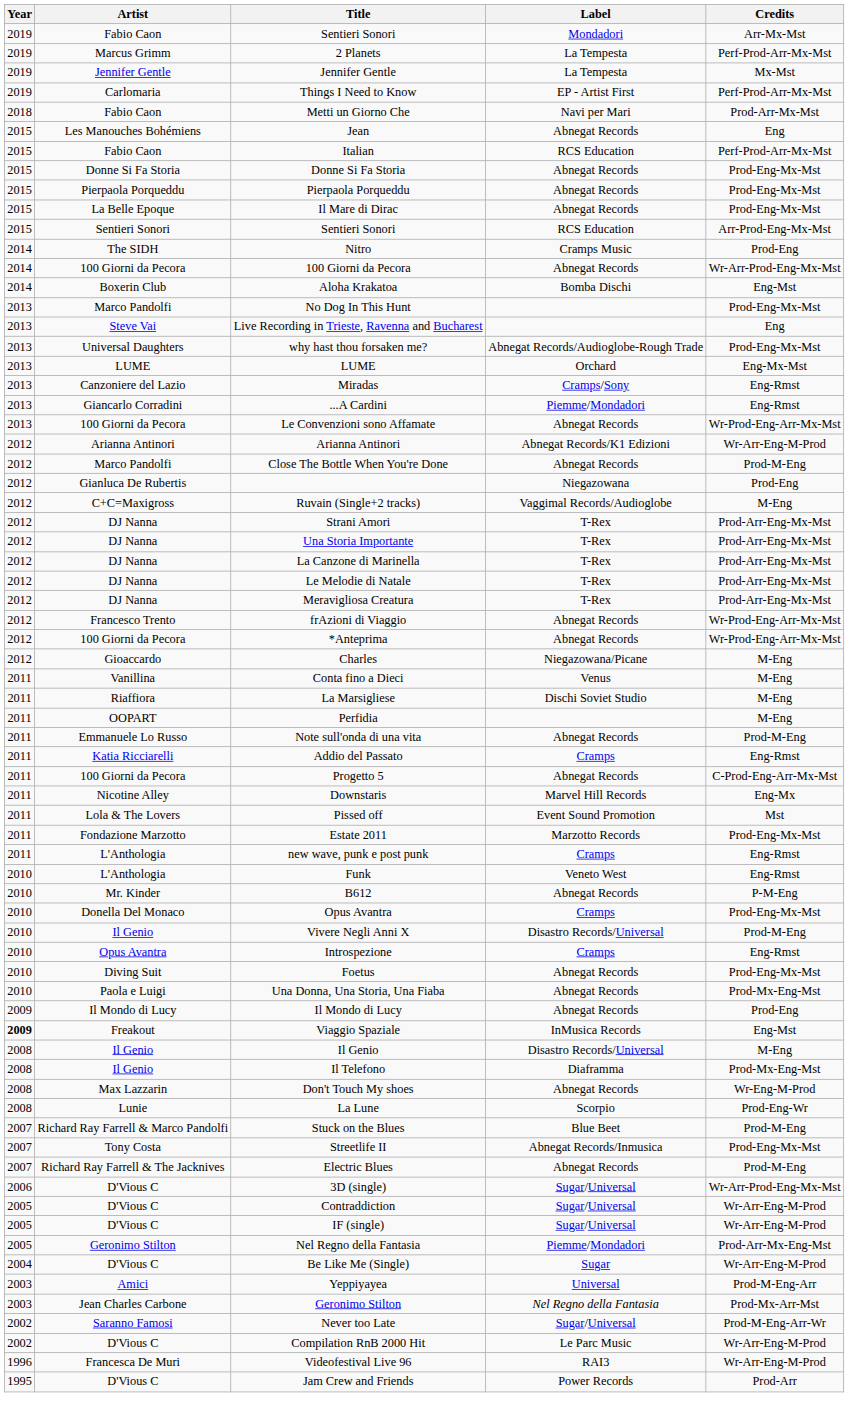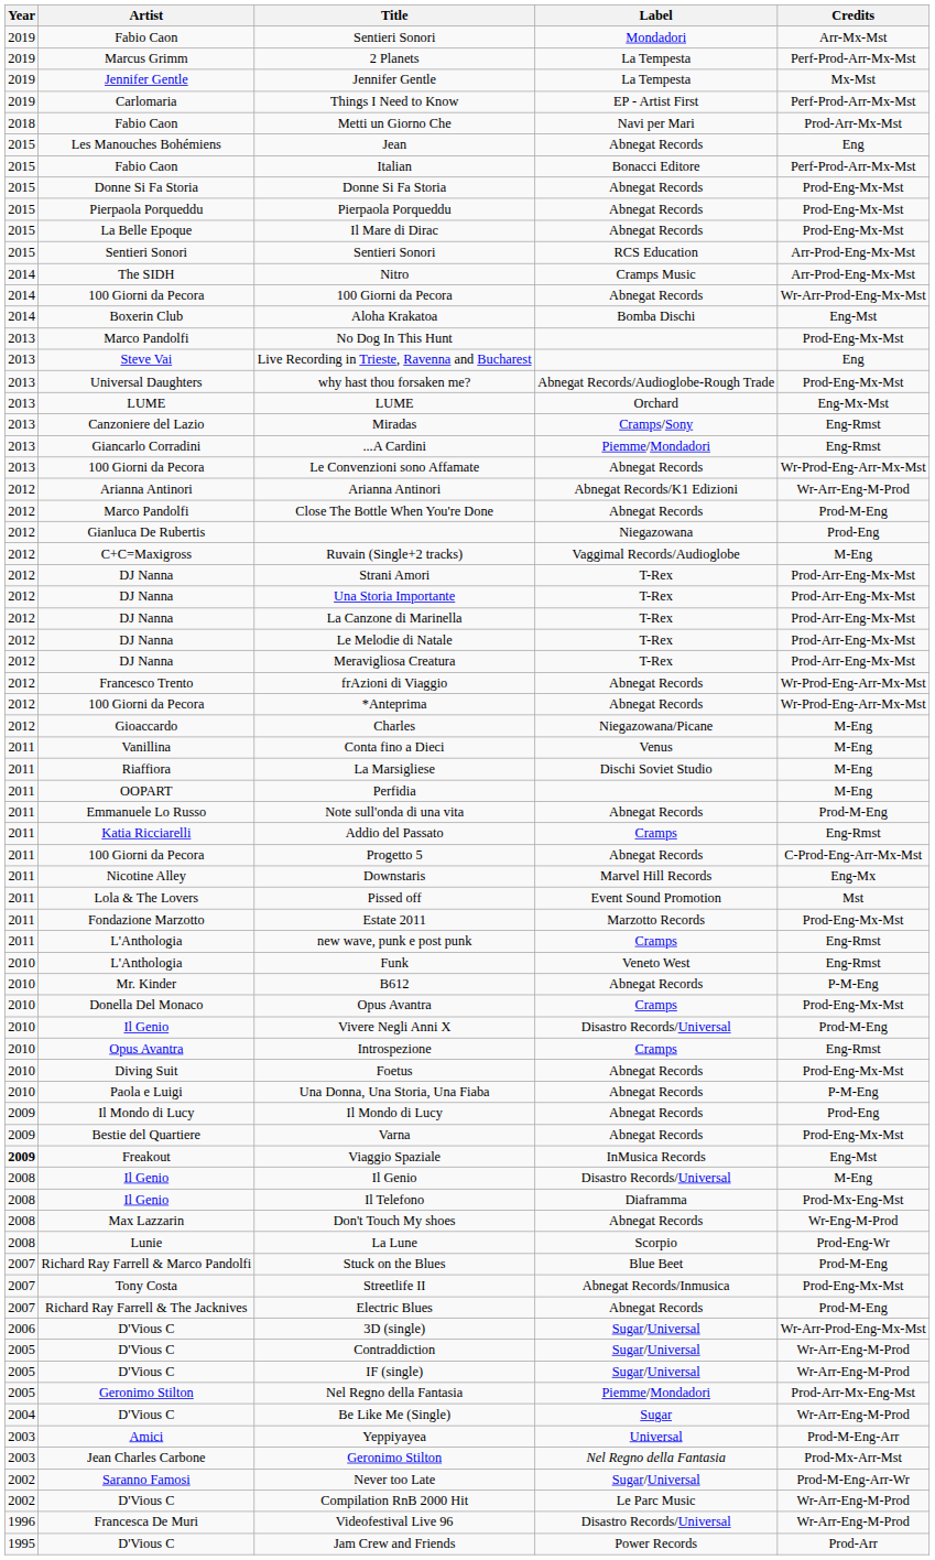 <table class="wikitable" style="text-align:center;">
 <tr>
 <th>Year</th>
 <th>Artist</th>
 <th>Title</th>
 <th>Label</th>
 <th>Credits</th>
 </tr>
 <tr>
 <td>2019</td>
 <td>Fabio Caon</td>
 <td>Sentieri Sonori</td>
 <td><a href='#'> Mondadori</a></td>
 <td>Arr-Mx-Mst</td>
 </tr>
 <tr>
 <td>2019</td>
 <td>Marcus Grimm</td>
 <td>2 Planets</td>
 <td>La Tempesta</td>
 <td>Perf-Prod-Arr-Mx-Mst</td>
 </tr>
 <tr>
 <td>2019</td>
 <td><a href='#'>Jennifer Gentle</a></td>
 <td>Jennifer Gentle</td>
 <td>La Tempesta</td>
 <td>Mx-Mst</td>
 </tr>
 <tr>
 <td>2019</td>
 <td>Carlomaria</td>
 <td>Things I Need to Know</td>
 <td>EP - Artist First</td>
 <td>Perf-Prod-Arr-Mx-Mst</td>
 </tr>
 <tr>
 <td>2018</td>
 <td>Fabio Caon</td>
 <td>Metti un Giorno Che</td>
 <td>Navi per Mari</td>
 <td>Prod-Arr-Mx-Mst</td>
 </tr>
 <tr>
 <td>2015</td>
 <td>Les Manouches Bohémiens</td>
 <td>Jean</td>
 <td>Abnegat Records</td>
 <td>Eng</td>
 </tr>
 <tr>
 <td>2015</td>
 <td>Fabio Caon</td>
 <td>Italian</td>
-<td>RCS Education</td>
+<td>Bonacci Editore</td>
 <td>Perf-Prod-Arr-Mx-Mst</td>
 </tr>
 <tr>
 <td>2015</td>
 <td>Donne Si Fa Storia</td>
 <td>Donne Si Fa Storia</td>
 <td>Abnegat Records</td>
 <td>Prod-Eng-Mx-Mst</td>
 </tr>
 <tr>
 <td>2015</td>
 <td>Pierpaola Porqueddu</td>
 <td>Pierpaola Porqueddu</td>
 <td>Abnegat Records</td>
 <td>Prod-Eng-Mx-Mst</td>
 </tr>
 <tr>
 <td>2015</td>
 <td>La Belle Epoque</td>
 <td>Il Mare di Dirac</td>
 <td>Abnegat Records</td>
 <td>Prod-Eng-Mx-Mst</td>
 </tr>
 <tr>
 <td>2015</td>
 <td>Sentieri Sonori</td>
 <td>Sentieri Sonori</td>
 <td>RCS Education</td>
 <td>Arr-Prod-Eng-Mx-Mst</td>
 </tr>
 <tr>
 <td>2014</td>
 <td>The SIDH</td>
 <td>Nitro</td>
 <td>Cramps Music</td>
-<td>Prod-Eng</td>
+<td>Arr-Prod-Eng-Mx-Mst</td>
 </tr>
 <tr>
 <td>2014</td>
 <td>100 Giorni da Pecora</td>
 <td>100 Giorni da Pecora</td>
 <td>Abnegat Records</td>
 <td>Wr-Arr-Prod-Eng-Mx-Mst</td>
 </tr>
 <tr>
 <td>2014</td>
 <td>Boxerin Club</td>
 <td>Aloha Krakatoa</td>
 <td>Bomba Dischi</td>
 <td>Eng-Mst</td>
 </tr>
 <tr>
 <td>2013</td>
 <td>Marco Pandolfi</td>
 <td>No Dog In This Hunt</td>
 <td></td>
 <td>Prod-Eng-Mx-Mst</td>
 </tr>
 <tr>
 <td>2013</td>
 <td><a href='#'>Steve Vai</a></td>
 <td>Live Recording in <a href='#'>Trieste</a>, <a href='#'>Ravenna</a> and <a href='#'>Bucharest</a></td>
 <td></td>
 <td>Eng</td>
 </tr>
 <tr>
 <td>2013</td>
 <td>Universal Daughters</td>
 <td>why hast thou forsaken me?</td>
 <td>Abnegat Records/Audioglobe-Rough Trade</td>
 <td>Prod-Eng-Mx-Mst</td>
 </tr>
 <tr>
 <td>2013</td>
 <td>LUME</td>
 <td>LUME</td>
 <td>Orchard</td>
 <td>Eng-Mx-Mst</td>
 </tr>
 <tr>
 <td>2013</td>
 <td>Canzoniere del Lazio</td>
 <td>Miradas</td>
 <td><a href='#'>Cramps</a>/<a href='#'>Sony</a></td>
 <td>Eng-Rmst</td>
 </tr>
 <tr>
 <td>2013</td>
 <td>Giancarlo Corradini</td>
 <td>...A Cardini</td>
 <td><a href='#'>Piemme</a>/<a href='#'>Mondadori</a></td>
 <td>Eng-Rmst</td>
 </tr>
 <tr>
 <td>2013</td>
 <td>100 Giorni da Pecora</td>
 <td>Le Convenzioni sono Affamate</td>
 <td>Abnegat Records</td>
 <td>Wr-Prod-Eng-Arr-Mx-Mst</td>
 </tr>
 <tr>
 <td>2012</td>
 <td>Arianna Antinori</td>
 <td>Arianna Antinori</td>
 <td>Abnegat Records/K1 Edizioni</td>
 <td>Wr-Arr-Eng-M-Prod</td>
 </tr>
 <tr>
 <td>2012</td>
 <td>Marco Pandolfi</td>
 <td>Close The Bottle When You're Done</td>
 <td>Abnegat Records</td>
 <td>Prod-M-Eng</td>
 </tr>
 <tr>
 <td>2012</td>
 <td>Gianluca De Rubertis</td>
 <td></td>
 <td>Niegazowana</td>
 <td>Prod-Eng</td>
 </tr>
 <tr>
 <td>2012</td>
 <td>C+C=Maxigross</td>
 <td>Ruvain (Single+2 tracks)</td>
 <td>Vaggimal Records/Audioglobe</td>
 <td>M-Eng</td>
 </tr>
 <tr>
 <td>2012</td>
 <td>DJ Nanna</td>
 <td>Strani Amori</td>
 <td>T-Rex</td>
 <td>Prod-Arr-Eng-Mx-Mst</td>
 </tr>
 <tr>
 <td>2012</td>
 <td>DJ Nanna</td>
 <td><a href='#'>Una Storia Importante</a></td>
 <td>T-Rex</td>
 <td>Prod-Arr-Eng-Mx-Mst</td>
 </tr>
 <tr>
 <td>2012</td>
 <td>DJ Nanna</td>
 <td>La Canzone di Marinella</td>
 <td>T-Rex</td>
 <td>Prod-Arr-Eng-Mx-Mst</td>
 </tr>
 <tr>
 <td>2012</td>
 <td>DJ Nanna</td>
 <td>Le Melodie di Natale</td>
 <td>T-Rex</td>
 <td>Prod-Arr-Eng-Mx-Mst</td>
 </tr>
 <tr>
 <td>2012</td>
 <td>DJ Nanna</td>
 <td>Meravigliosa Creatura</td>
 <td>T-Rex</td>
 <td>Prod-Arr-Eng-Mx-Mst</td>
 </tr>
 <tr>
 <td>2012</td>
 <td>Francesco Trento</td>
 <td>frAzioni di Viaggio</td>
 <td>Abnegat Records</td>
 <td>Wr-Prod-Eng-Arr-Mx-Mst</td>
 </tr>
 <tr>
 <td>2012</td>
 <td>100 Giorni da Pecora</td>
 <td>*Anteprima</td>
 <td>Abnegat Records</td>
 <td>Wr-Prod-Eng-Arr-Mx-Mst</td>
 </tr>
 <tr>
 <td>2012</td>
 <td>Gioaccardo</td>
 <td>Charles</td>
 <td>Niegazowana/Picane</td>
 <td>M-Eng</td>
 </tr>
 <tr>
 <td>2011</td>
 <td>Vanillina</td>
 <td>Conta fino a Dieci</td>
 <td>Venus</td>
 <td>M-Eng</td>
 </tr>
 <tr>
 <td>2011</td>
 <td>Riaffiora</td>
 <td>La Marsigliese</td>
 <td>Dischi Soviet Studio</td>
 <td>M-Eng</td>
 </tr>
 <tr>
 <td>2011</td>
 <td>OOPART</td>
 <td>Perfidia</td>
 <td></td>
 <td>M-Eng</td>
 </tr>
 <tr>
 <td>2011</td>
 <td>Emmanuele Lo Russo</td>
 <td>Note sull'onda di una vita</td>
 <td>Abnegat Records</td>
 <td>Prod-M-Eng</td>
 </tr>
 <tr>
 <td>2011</td>
 <td><a href='#'>Katia Ricciarelli</a></td>
 <td>Addio del Passato</td>
 <td><a href='#'>Cramps</a></td>
 <td>Eng-Rmst</td>
 </tr>
 <tr>
 <td>2011</td>
 <td>100 Giorni da Pecora</td>
 <td>Progetto 5</td>
 <td>Abnegat Records</td>
 <td>C-Prod-Eng-Arr-Mx-Mst</td>
 </tr>
 <tr>
 <td>2011</td>
 <td>Nicotine Alley</td>
 <td>Downstaris</td>
 <td>Marvel Hill Records</td>
 <td>Eng-Mx</td>
 </tr>
 <tr>
 <td>2011</td>
 <td>Lola & The Lovers</td>
 <td>Pissed off</td>
 <td>Event Sound Promotion</td>
 <td>Mst</td>
 </tr>
 <tr>
 <td>2011</td>
 <td>Fondazione Marzotto</td>
 <td>Estate 2011</td>
 <td>Marzotto Records</td>
 <td>Prod-Eng-Mx-Mst</td>
 </tr>
 <tr>
 <td>2011</td>
 <td>L'Anthologia</td>
 <td>new wave, punk e post punk</td>
 <td><a href='#'>Cramps</a></td>
 <td>Eng-Rmst</td>
 </tr>
 <tr>
 <td>2010</td>
 <td>L'Anthologia</td>
 <td>Funk</td>
 <td>Veneto West</td>
 <td>Eng-Rmst</td>
 </tr>
 <tr>
 <td>2010</td>
 <td>Mr. Kinder</td>
 <td>B612</td>
 <td>Abnegat Records</td>
 <td>P-M-Eng</td>
 </tr>
 <tr>
 <td>2010</td>
 <td>Donella Del Monaco</td>
 <td>Opus Avantra</td>
 <td><a href='#'>Cramps</a></td>
 <td>Prod-Eng-Mx-Mst</td>
 </tr>
 <tr>
 <td>2010</td>
 <td><a href='#'>Il Genio</a></td>
 <td>Vivere Negli Anni X</td>
 <td>Disastro Records/<a href='#'>Universal</a></td>
 <td>Prod-M-Eng</td>
 </tr>
 <tr>
 <td>2010</td>
 <td><a href='#'>Opus Avantra</a></td>
 <td>Introspezione</td>
 <td><a href='#'>Cramps</a></td>
 <td>Eng-Rmst</td>
 </tr>
 <tr>
 <td>2010</td>
 <td>Diving Suit</td>
 <td>Foetus</td>
 <td>Abnegat Records</td>
 <td>Prod-Eng-Mx-Mst</td>
 </tr>
 <tr>
 <td>2010</td>
 <td>Paola e Luigi</td>
 <td>Una Donna, Una Storia, Una Fiaba</td>
 <td>Abnegat Records</td>
-<td>Prod-Mx-Eng-Mst</td>
+<td>P-M-Eng</td>
 </tr>
 <tr>
 <td>2009</td>
 <td>Il Mondo di Lucy</td>
 <td>Il Mondo di Lucy</td>
 <td>Abnegat Records</td>
 <td>Prod-Eng</td>
+</tr>
+<tr>
+<td>2009</td>
+<td>Bestie del Quartiere</td>
+<td>Varna</td>
+<td>Abnegat Records</td>
+<td>Prod-Eng-Mx-Mst</td>
 </tr>
 <tr>
 <td><strong>2009</strong></td>
 <td>Freakout</td>
 <td>Viaggio Spaziale</td>
 <td>InMusica Records</td>
 <td>Eng-Mst</td>
 </tr>
 <tr>
 <td>2008</td>
 <td><a href='#'>Il Genio</a></td>
 <td>Il Genio</td>
 <td>Disastro Records/<a href='#'>Universal</a></td>
 <td>M-Eng</td>
 </tr>
 <tr>
 <td>2008</td>
 <td><a href='#'>Il Genio</a></td>
 <td>Il Telefono</td>
 <td>Diaframma</td>
 <td>Prod-Mx-Eng-Mst</td>
 </tr>
 <tr>
 <td>2008</td>
 <td>Max Lazzarin</td>
 <td>Don't Touch My shoes</td>
 <td>Abnegat Records</td>
 <td>Wr-Eng-M-Prod</td>
 </tr>
 <tr>
 <td>2008</td>
 <td>Lunie</td>
 <td>La Lune</td>
 <td>Scorpio</td>
 <td>Prod-Eng-Wr</td>
 </tr>
 <tr>
 <td>2007</td>
 <td>Richard Ray Farrell & Marco Pandolfi</td>
 <td>Stuck on the Blues</td>
 <td>Blue Beet</td>
 <td>Prod-M-Eng</td>
 </tr>
 <tr>
 <td>2007</td>
 <td>Tony Costa</td>
 <td>Streetlife II</td>
 <td>Abnegat Records/Inmusica</td>
 <td>Prod-Eng-Mx-Mst</td>
 </tr>
 <tr>
 <td>2007</td>
 <td>Richard Ray Farrell & The Jacknives</td>
 <td>Electric Blues</td>
 <td>Abnegat Records</td>
 <td>Prod-M-Eng</td>
 </tr>
 <tr>
 <td>2006</td>
 <td>D'Vious C</td>
 <td>3D (single)</td>
 <td><a href='#'>Sugar</a>/<a href='#'>Universal</a></td>
 <td>Wr-Arr-Prod-Eng-Mx-Mst</td>
 </tr>
 <tr>
 <td>2005</td>
 <td>D'Vious C</td>
 <td>Contraddiction</td>
 <td><a href='#'>Sugar</a>/<a href='#'>Universal</a></td>
 <td>Wr-Arr-Eng-M-Prod</td>
 </tr>
 <tr>
 <td>2005</td>
 <td>D'Vious C</td>
 <td>IF (single)</td>
 <td><a href='#'>Sugar</a>/<a href='#'>Universal</a></td>
 <td>Wr-Arr-Eng-M-Prod</td>
 </tr>
 <tr>
 <td>2005</td>
 <td><a href='#'>Geronimo Stilton</a></td>
 <td>Nel Regno della Fantasia</td>
 <td><a href='#'>Piemme</a>/<a href='#'>Mondadori</a></td>
 <td>Prod-Arr-Mx-Eng-Mst</td>
 </tr>
 <tr>
 <td>2004</td>
 <td>D'Vious C</td>
 <td>Be Like Me (Single)</td>
 <td><a href='#'>Sugar</a></td>
 <td>Wr-Arr-Eng-M-Prod</td>
 </tr>
 <tr>
 <td>2003</td>
 <td><a href='#'>Amici</a></td>
 <td>Yeppiyayea</td>
 <td><a href='#'>Universal</a></td>
 <td>Prod-M-Eng-Arr</td>
 </tr>
 <tr>
 <td>2003</td>
 <td>Jean Charles Carbone</td>
 <td><a href='#'>Geronimo Stilton</a></td>
 <td><em>Nel Regno della Fantasia</em></td>
 <td>Prod-Mx-Arr-Mst</td>
 </tr>
 <tr>
 <td>2002</td>
 <td><a href='#'>Saranno Famosi</a></td>
 <td>Never too Late</td>
 <td><a href='#'>Sugar</a>/<a href='#'>Universal</a></td>
 <td>Prod-M-Eng-Arr-Wr</td>
 </tr>
 <tr>
 <td>2002</td>
 <td>D'Vious C</td>
 <td>Compilation RnB 2000 Hit</td>
 <td>Le Parc Music</td>
 <td>Wr-Arr-Eng-M-Prod</td>
 </tr>
 <tr>
 <td>1996</td>
 <td>Francesca De Muri</td>
 <td>Videofestival Live 96</td>
-<td>RAI3</td>
+<td>Disastro Records/<a href='#'>Universal</a></td>
 <td>Wr-Arr-Eng-M-Prod</td>
 </tr>
 <tr>
 <td>1995</td>
 <td>D'Vious C</td>
 <td>Jam Crew and Friends</td>
 <td>Power Records</td>
 <td>Prod-Arr</td>
 </tr>
 </table>
